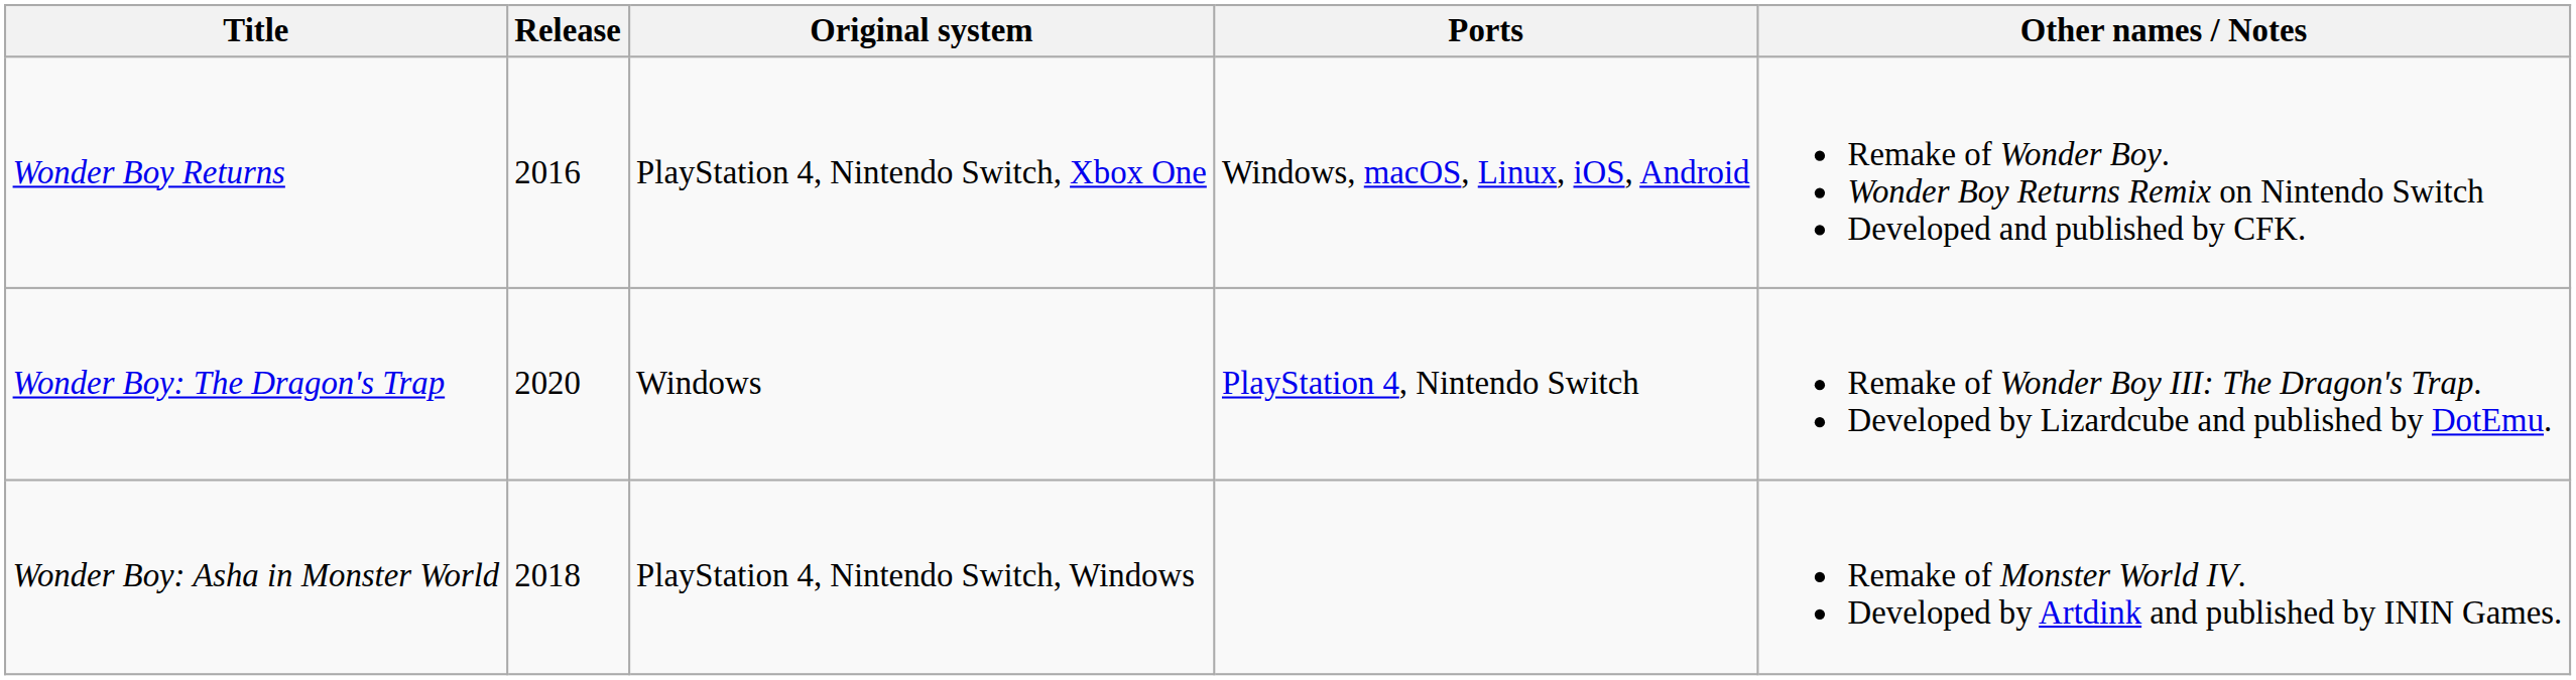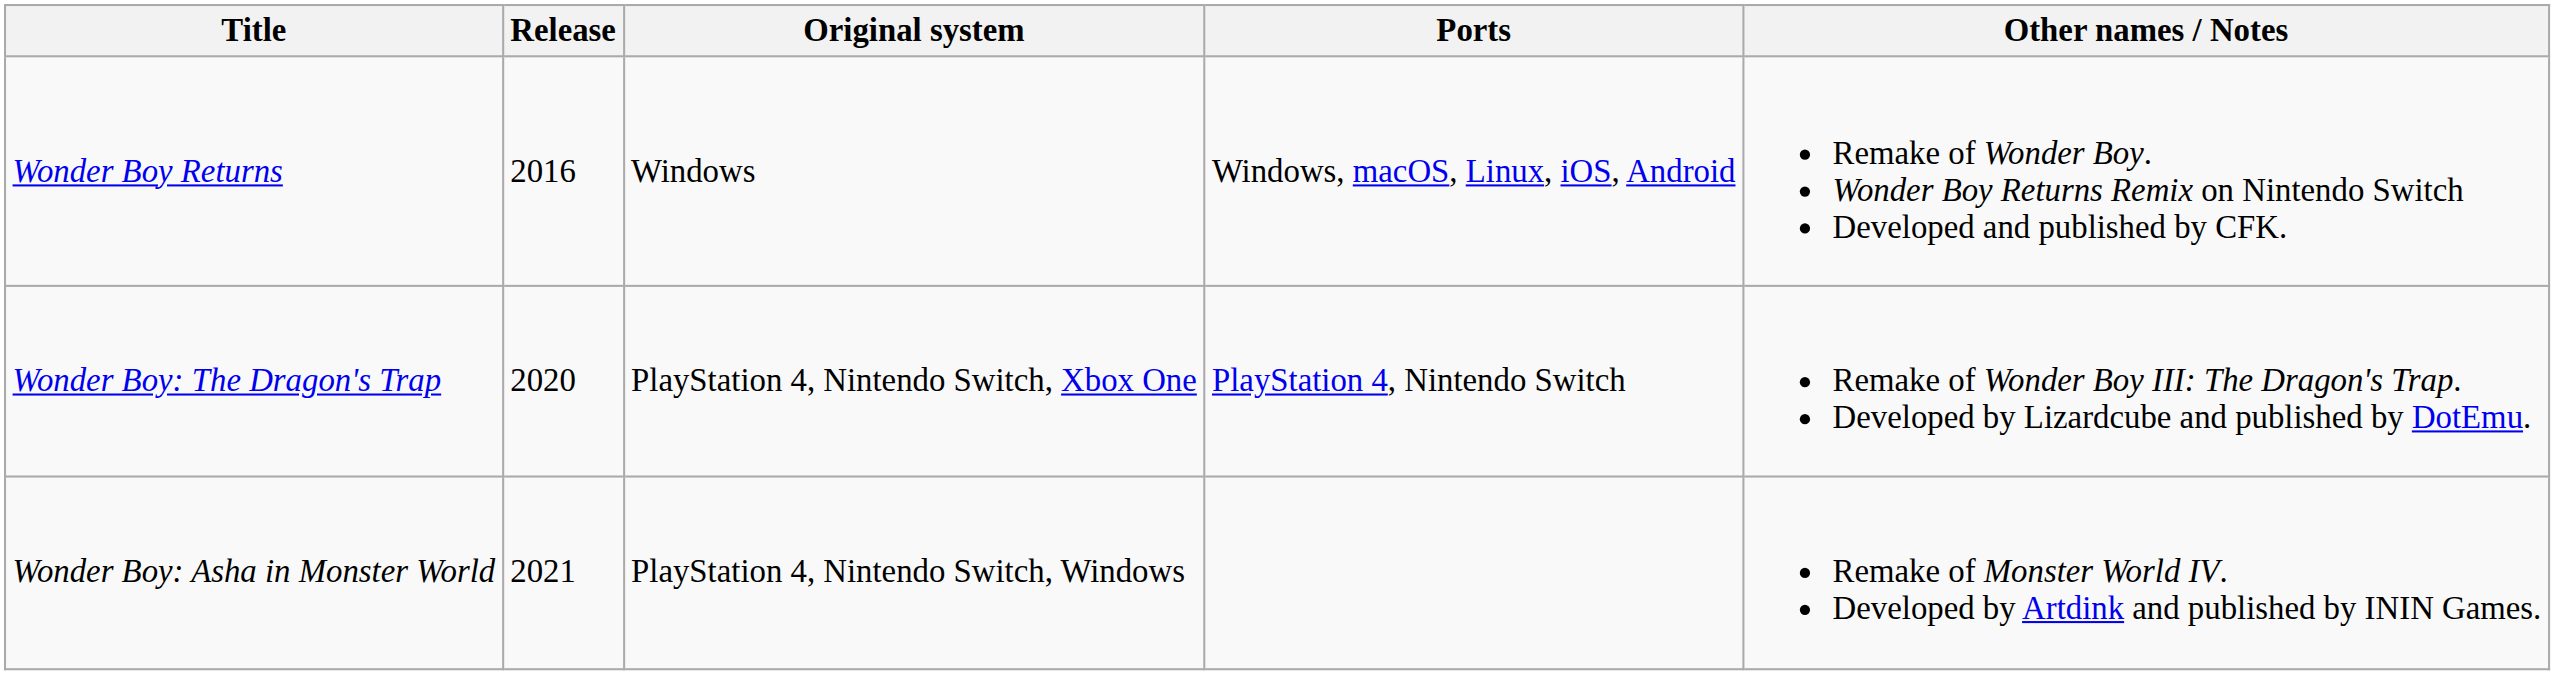 <table class="wikitable" border="1">
 <tr>
 <th scope="col">Title</th>
 <th scope="col">Release</th>
 <th scope="col">Original system</th>
 <th scope="col">Ports</th>
 <th scope="col" class="unsortable">Other names / Notes</th>
 </tr>
 <tr>
 <td><em><a href='#'>Wonder Boy Returns</a></em></td>
 <td>2016</td>
-<td>PlayStation 4, Nintendo Switch, <a href='#'>Xbox One</a></td>
+<td>Windows</td>
 <td>Windows, <a href='#'>macOS</a>, <a href='#'>Linux</a>, <a href='#'>iOS</a>, <a href='#'>Android</a></td>
 <td><br><ul><li>Remake of <em>Wonder Boy</em>.</li><li><em>Wonder Boy Returns Remix</em> on Nintendo Switch</li><li>Developed and published by CFK.</li></ul></td>
 </tr>
 <tr>
 <td><em><a href='#'>Wonder Boy: The Dragon's Trap</a></em></td>
 <td>2020</td>
-<td>Windows</td>
+<td>PlayStation 4, Nintendo Switch, <a href='#'>Xbox One</a></td>
 <td><a href='#'>PlayStation 4</a>, Nintendo Switch</td>
 <td><br><ul><li>Remake of <em>Wonder Boy III: The Dragon's Trap</em>.</li><li>Developed by Lizardcube and published by <a href='#'>DotEmu</a>.</li></ul></td>
 </tr>
 <tr>
 <td><em>Wonder Boy: Asha in Monster World</em></td>
-<td>2018</td>
+<td>2021</td>
 <td>PlayStation 4, Nintendo Switch, Windows</td>
 <td></td>
 <td><br><ul><li>Remake of <em>Monster World IV</em>.</li><li>Developed by <a href='#'>Artdink</a> and published by ININ Games.</li></ul></td>
 </tr>
 </table>
